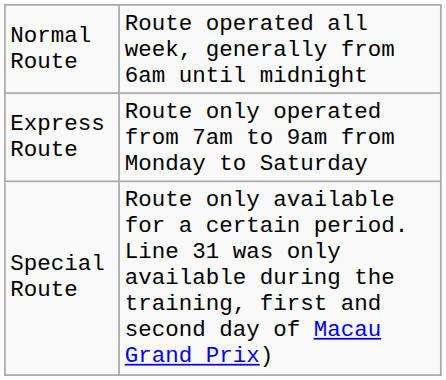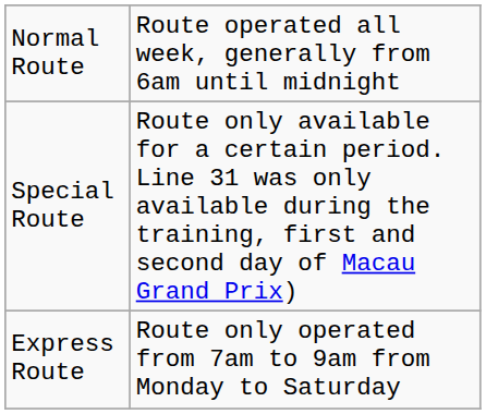 <table class="wikitable">
 <tr>
 <td width=60>Normal Route</td>
 <td width=180>Route operated all week, generally from 6am until midnight</td>
 </tr>
 <tr>
+<td>Special Route</td>
+<td>Route only available for a certain period. Line 31 was only available during the training, first and second day of <a href='#'>Macau Grand Prix</a>)</td>
+</tr>
+<tr>
 <td>Express Route</td>
 <td>Route only operated from 7am to 9am from Monday to Saturday</td>
 </tr>
-<tr>
-<td>Special Route</td>
-<td>Route only available for a certain period. Line 31 was only available during the training, first and second day of <a href='#'>Macau Grand Prix</a>)</td>
-</tr>
 </table>
